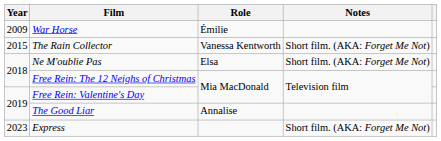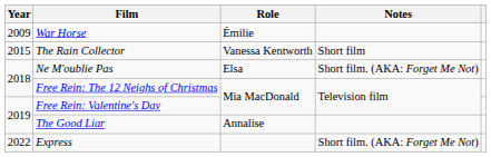 <table class="wikitable">
 <tr>
 <th>Year</th>
 <th>Film</th>
 <th>Role</th>
 <th>Notes</th>
 <th class="unsortable"></th>
 </tr>
 <tr>
 <td>2009</td>
 <td><em><a href='#'>War Horse</a></em></td>
 <td>Émilie</td>
 <td></td>
 <td></td>
 </tr>
 <tr>
 <td>2015</td>
 <td><em>The Rain Collector</em></td>
 <td>Vanessa Kentworth</td>
-<td>Short film. (AKA: <em>Forget Me Not</em>)</td>
+<td>Short film</td>
 <td></td>
 </tr>
 <tr>
 <td rowspan="2">2018</td>
 <td><em>Ne M'oublie Pas</em></td>
 <td>Elsa</td>
 <td>Short film. (AKA: <em>Forget Me Not</em>)</td>
 <td></td>
 </tr>
 <tr>
 <td><em><a href='#'>Free Rein: The 12 Neighs of Christmas</a></em></td>
 <td rowspan="2">Mia MacDonald</td>
 <td rowspan="2">Television film</td>
 <td></td>
 </tr>
 <tr>
 <td rowspan="2">2019</td>
 <td><em><a href='#'>Free Rein: Valentine's Day</a></em></td>
 <td></td>
 </tr>
 <tr>
 <td><em><a href='#'>The Good Liar</a></em></td>
 <td>Annalise</td>
 <td></td>
 <td></td>
 </tr>
 <tr>
-<td>2023</td>
+<td>2022</td>
 <td><em>Express</em></td>
 <td></td>
 <td>Short film. (AKA: <em>Forget Me Not</em>)</td>
 <td></td>
 </tr>
 </table>
